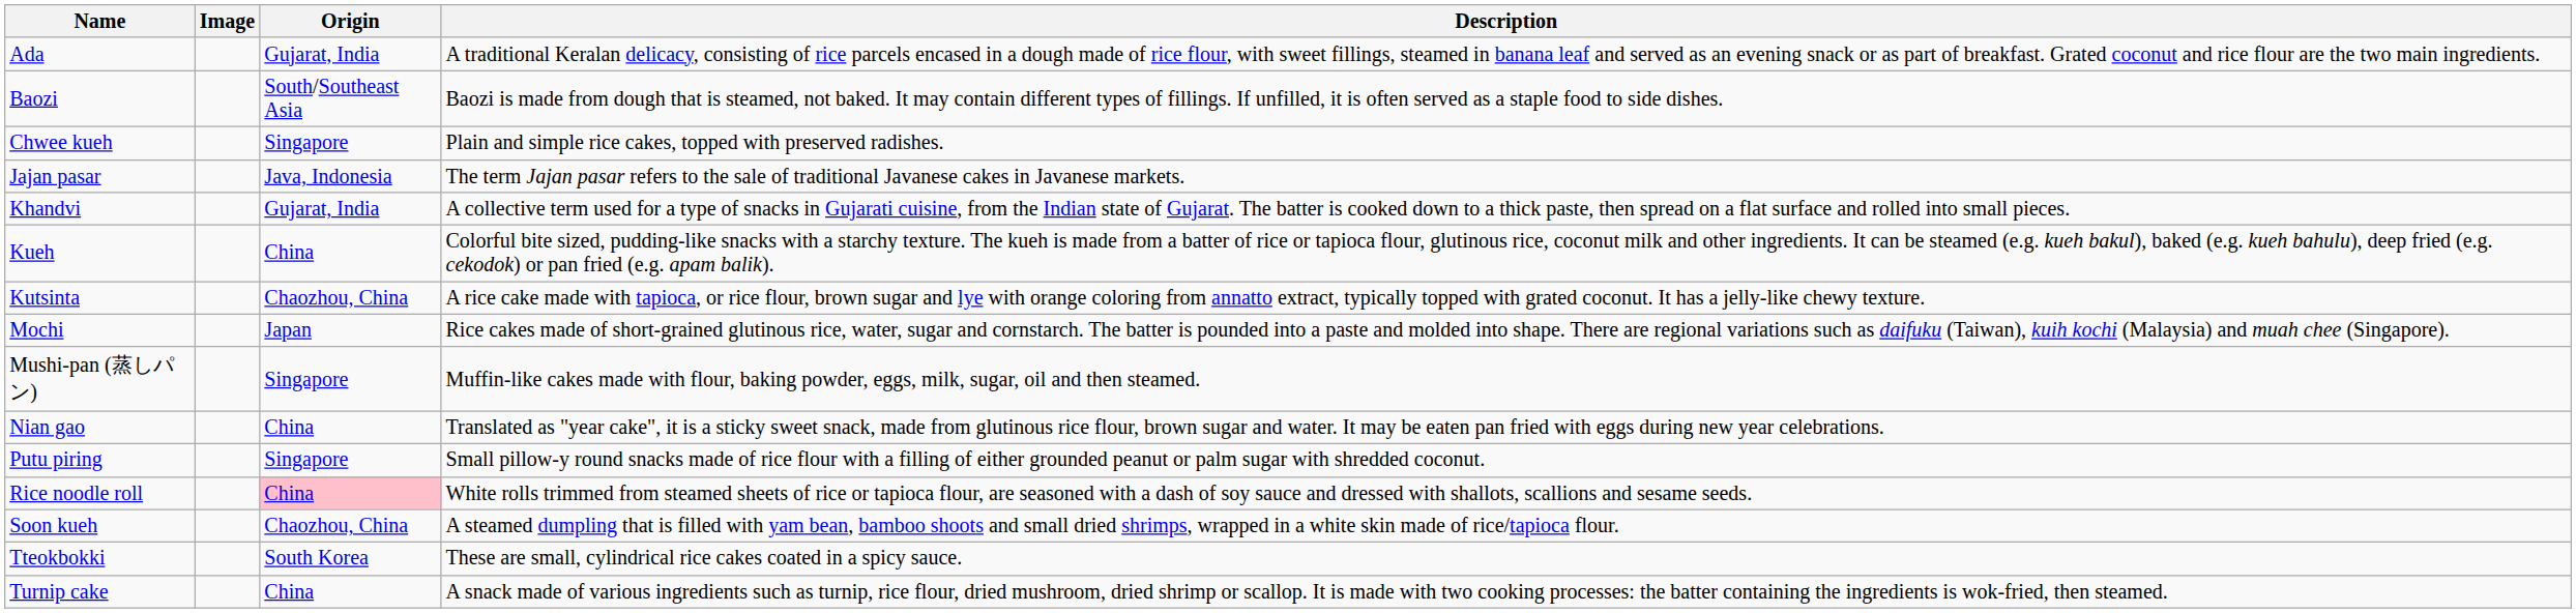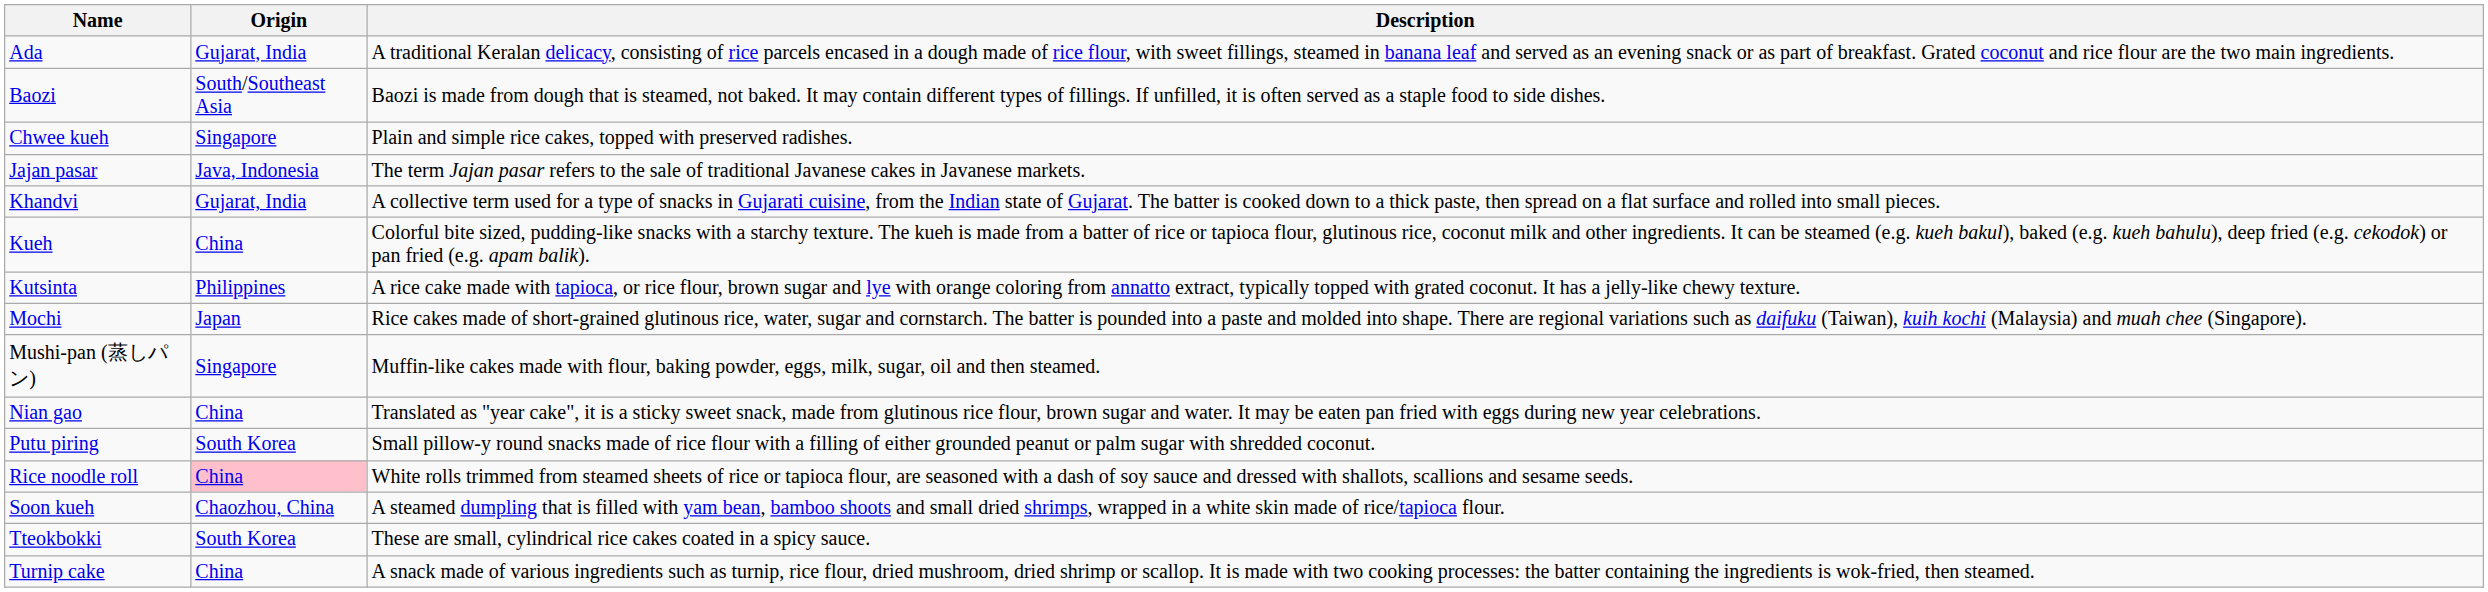 <table class="wikitable sortable" width="100%">
 <tr>
 <th>Name</th>
-<th class="unsortable">Image</th>
 <th>Origin</th>
 <th>Description</th>
 </tr>
 <tr>
 <td><a href='#'>Ada</a></td>
-<td></td>
 <td><a href='#'>Gujarat, India</a></td>
 <td>A traditional Keralan <a href='#'>delicacy</a>, consisting of <a href='#'>rice</a> parcels encased in a dough made of <a href='#'>rice flour</a>, with sweet fillings, steamed in <a href='#'>banana leaf</a> and served as an evening snack or as part of breakfast. Grated <a href='#'>coconut</a> and rice flour are the two main ingredients.</td>
 </tr>
 <tr>
 <td><a href='#'>Baozi</a></td>
-<td></td>
 <td><a href='#'>South</a>/<a href='#'>Southeast Asia</a></td>
 <td>Baozi is made from dough that is steamed, not baked. It may contain different types of fillings. If unfilled, it is often served as a staple food to side dishes.</td>
 </tr>
 <tr>
 <td><a href='#'>Chwee kueh</a></td>
-<td></td>
 <td><a href='#'>Singapore</a></td>
 <td>Plain and simple rice cakes, topped with preserved radishes.</td>
 </tr>
 <tr>
 <td><a href='#'>Jajan pasar</a></td>
-<td></td>
 <td><a href='#'>Java, Indonesia</a></td>
 <td>The term <em>Jajan pasar</em> refers to the sale of traditional Javanese cakes in Javanese markets.</td>
 </tr>
 <tr>
 <td><a href='#'>Khandvi</a></td>
-<td></td>
 <td><a href='#'>Gujarat, India</a></td>
 <td>A collective term used for a type of snacks in <a href='#'>Gujarati cuisine</a>, from the <a href='#'>Indian</a> state of <a href='#'>Gujarat</a>. The batter is cooked down to a thick paste, then spread on a flat surface and rolled into small pieces.</td>
 </tr>
 <tr>
 <td><a href='#'>Kueh</a></td>
-<td></td>
 <td><a href='#'>China</a></td>
 <td>Colorful bite sized, pudding-like snacks with a starchy texture. The kueh is made from a batter of rice or tapioca flour, glutinous rice, coconut milk and other ingredients. It can be steamed (e.g. <em>kueh bakul</em>), baked (e.g. <em>kueh bahulu</em>), deep fried (e.g. <em>cekodok</em>) or pan fried (e.g. <em>apam balik</em>).</td>
 </tr>
 <tr>
 <td><a href='#'>Kutsinta</a></td>
-<td></td>
-<td><a href='#'>Chaozhou, China</a></td>
+<td><a href='#'>Philippines</a></td>
 <td>A rice cake made with <a href='#'>tapioca</a>, or rice flour, brown sugar and <a href='#'>lye</a> with orange coloring from <a href='#'>annatto</a> extract, typically topped with grated coconut. It has a jelly-like chewy texture.</td>
 </tr>
 <tr>
 <td><a href='#'>Mochi</a></td>
-<td></td>
 <td><a href='#'>Japan</a></td>
 <td>Rice cakes made of short-grained glutinous rice, water, sugar and cornstarch. The batter is pounded into a paste and molded into shape. There are regional variations such as <em><a href='#'>daifuku</a></em> (Taiwan), <em><a href='#'>kuih kochi</a></em> (Malaysia) and <em>muah chee</em> (Singapore).</td>
 </tr>
 <tr>
 <td>Mushi-pan (蒸しパン)</td>
-<td></td>
 <td><a href='#'>Singapore</a></td>
 <td>Muffin-like cakes made with flour, baking powder, eggs, milk, sugar, oil and then steamed.</td>
 </tr>
 <tr>
 <td><a href='#'>Nian gao</a></td>
-<td></td>
 <td><a href='#'>China</a></td>
 <td>Translated as "year cake", it is a sticky sweet snack, made from glutinous rice flour, brown sugar and water. It may be eaten pan fried with eggs during new year celebrations.</td>
 </tr>
 <tr>
 <td><a href='#'>Putu piring</a></td>
-<td></td>
-<td><a href='#'>Singapore</a></td>
+<td><a href='#'>South Korea</a></td>
 <td>Small pillow-y round snacks made of rice flour with a filling of either grounded peanut or palm sugar with shredded coconut.</td>
 </tr>
 <tr>
 <td><a href='#'>Rice noodle roll</a></td>
-<td></td>
 <td style="background: pink;"><a href='#'>China</a></td>
 <td>White rolls trimmed from steamed sheets of rice or tapioca flour, are seasoned with a dash of soy sauce and dressed with shallots, scallions and sesame seeds.</td>
 </tr>
 <tr>
 <td><a href='#'>Soon kueh</a></td>
-<td></td>
 <td><a href='#'>Chaozhou, China</a></td>
 <td>A steamed <a href='#'>dumpling</a> that is filled with <a href='#'>yam bean</a>, <a href='#'>bamboo shoots</a> and small dried <a href='#'>shrimps</a>, wrapped in a white skin made of rice/<a href='#'>tapioca</a> flour.</td>
 </tr>
 <tr>
 <td><a href='#'>Tteokbokki</a></td>
-<td></td>
 <td><a href='#'>South Korea</a></td>
 <td>These are small, cylindrical rice cakes coated in a spicy sauce.</td>
 </tr>
 <tr>
 <td><a href='#'>Turnip cake</a></td>
-<td></td>
 <td><a href='#'>China</a></td>
 <td>A snack made of various ingredients such as turnip, rice flour, dried mushroom, dried shrimp or scallop. It is made with two cooking processes: the batter containing the ingredients is wok-fried, then steamed.</td>
 </tr>
 </table>
